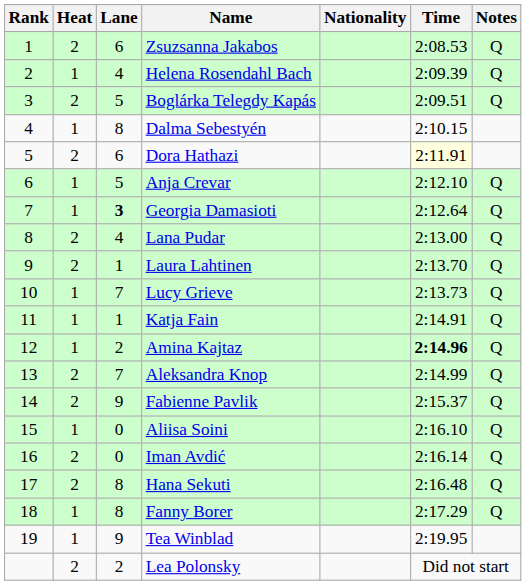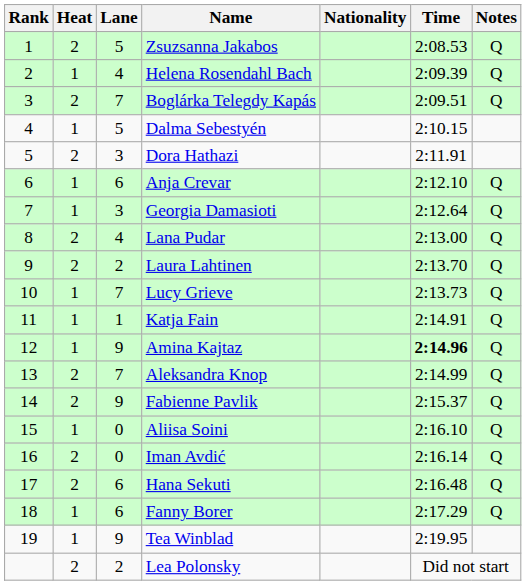 <table class="wikitable sortable" style="text-align:center">
 <tr>
 <th>Rank</th>
 <th>Heat</th>
 <th>Lane</th>
 <th>Name</th>
 <th>Nationality</th>
 <th>Time</th>
 <th>Notes</th>
 </tr>
 <tr bgcolor=ccffcc>
 <td>1</td>
 <td>2</td>
-<td>6</td>
+<td>5</td>
 <td align=left><a href='#'>Zsuzsanna Jakabos</a></td>
 <td align=left></td>
 <td>2:08.53</td>
 <td>Q</td>
 </tr>
 <tr bgcolor=ccffcc>
 <td>2</td>
 <td>1</td>
 <td>4</td>
 <td align=left><a href='#'>Helena Rosendahl Bach</a></td>
 <td align=left></td>
 <td>2:09.39</td>
 <td>Q</td>
 </tr>
 <tr bgcolor=ccffcc>
 <td>3</td>
 <td>2</td>
-<td>5</td>
+<td>7</td>
 <td align=left><a href='#'>Boglárka Telegdy Kapás</a></td>
 <td align=left></td>
 <td>2:09.51</td>
 <td>Q</td>
 </tr>
 <tr>
 <td>4</td>
 <td>1</td>
-<td>8</td>
+<td>5</td>
 <td align=left><a href='#'>Dalma Sebestyén</a></td>
 <td align=left></td>
 <td>2:10.15</td>
 <td></td>
 </tr>
 <tr>
 <td>5</td>
 <td>2</td>
-<td>6</td>
+<td>3</td>
 <td align=left><a href='#'>Dora Hathazi</a></td>
 <td align=left></td>
-<td style="background: lightyellow;">2:11.91</td>
+<td>2:11.91</td>
 <td></td>
 </tr>
 <tr bgcolor=ccffcc>
 <td>6</td>
 <td>1</td>
-<td>5</td>
+<td>6</td>
 <td align=left><a href='#'>Anja Crevar</a></td>
 <td align=left></td>
 <td>2:12.10</td>
 <td>Q</td>
 </tr>
 <tr bgcolor=ccffcc>
 <td>7</td>
 <td>1</td>
-<td><strong>3</strong></td>
+<td>3</td>
 <td align=left><a href='#'>Georgia Damasioti</a></td>
 <td align=left></td>
 <td>2:12.64</td>
 <td>Q</td>
 </tr>
 <tr bgcolor=ccffcc>
 <td>8</td>
 <td>2</td>
 <td>4</td>
 <td align=left><a href='#'>Lana Pudar</a></td>
 <td align=left></td>
 <td>2:13.00</td>
 <td>Q</td>
 </tr>
 <tr bgcolor=ccffcc>
 <td>9</td>
 <td>2</td>
-<td>1</td>
+<td>2</td>
 <td align=left><a href='#'>Laura Lahtinen</a></td>
 <td align=left></td>
 <td>2:13.70</td>
 <td>Q</td>
 </tr>
 <tr bgcolor=ccffcc>
 <td>10</td>
 <td>1</td>
 <td>7</td>
 <td align=left><a href='#'>Lucy Grieve</a></td>
 <td align=left></td>
 <td>2:13.73</td>
 <td>Q</td>
 </tr>
 <tr bgcolor=ccffcc>
 <td>11</td>
 <td>1</td>
 <td>1</td>
 <td align=left><a href='#'>Katja Fain</a></td>
 <td align=left></td>
 <td>2:14.91</td>
 <td>Q</td>
 </tr>
 <tr bgcolor=ccffcc>
 <td>12</td>
 <td>1</td>
-<td>2</td>
+<td>9</td>
 <td align=left><a href='#'>Amina Kajtaz</a></td>
 <td align=left></td>
 <td><strong>2:14.96</strong></td>
 <td>Q</td>
 </tr>
 <tr bgcolor=ccffcc>
 <td>13</td>
 <td>2</td>
 <td>7</td>
 <td align=left><a href='#'>Aleksandra Knop</a></td>
 <td align=left></td>
 <td>2:14.99</td>
 <td>Q</td>
 </tr>
 <tr bgcolor=ccffcc>
 <td>14</td>
 <td>2</td>
 <td>9</td>
 <td align=left><a href='#'>Fabienne Pavlik</a></td>
 <td align=left></td>
 <td>2:15.37</td>
 <td>Q</td>
 </tr>
 <tr bgcolor=ccffcc>
 <td>15</td>
 <td>1</td>
 <td>0</td>
 <td align=left><a href='#'>Aliisa Soini</a></td>
 <td align=left></td>
 <td>2:16.10</td>
 <td>Q</td>
 </tr>
 <tr bgcolor=ccffcc>
 <td>16</td>
 <td>2</td>
 <td>0</td>
 <td align=left><a href='#'>Iman Avdić</a></td>
 <td align=left></td>
 <td>2:16.14</td>
 <td>Q</td>
 </tr>
 <tr bgcolor=ccffcc>
 <td>17</td>
 <td>2</td>
-<td>8</td>
+<td>6</td>
 <td align=left><a href='#'>Hana Sekuti</a></td>
 <td align=left></td>
 <td>2:16.48</td>
 <td>Q</td>
 </tr>
 <tr bgcolor=ccffcc>
 <td>18</td>
 <td>1</td>
-<td>8</td>
+<td>6</td>
 <td align=left><a href='#'>Fanny Borer</a></td>
 <td align=left></td>
 <td>2:17.29</td>
 <td>Q</td>
 </tr>
 <tr>
 <td>19</td>
 <td>1</td>
 <td>9</td>
 <td align=left><a href='#'>Tea Winblad</a></td>
 <td align=left></td>
 <td>2:19.95</td>
 <td></td>
 </tr>
 <tr>
 <td></td>
 <td>2</td>
 <td>2</td>
 <td align=left><a href='#'>Lea Polonsky</a></td>
 <td align=left></td>
 <td colspan=2>Did not start</td>
 </tr>
 </table>
